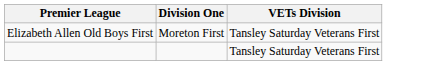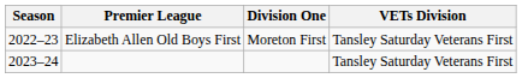 <table class="wikitable" style="text-align: center">
 <tr>
+<th>Season</th>
 <th>Premier League</th>
 <th>Division One</th>
 <th>VETs Division</th>
 </tr>
 <tr>
+<td>2022–23</td>
 <td>Elizabeth Allen Old Boys First</td>
 <td>Moreton First</td>
 <td>Tansley Saturday Veterans First</td>
 </tr>
 <tr>
+<td>2023–24</td>
 <td></td>
 <td></td>
 <td>Tansley Saturday Veterans First</td>
 </tr>
 </table>
